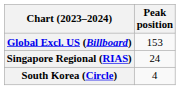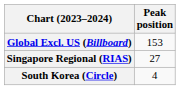 <table class="wikitable sortable plainrowheaders" style="text-align:center;">
 <tr>
 <th>Chart (2023–2024)</th>
 <th>Peak<br>position</th>
 </tr>
 <tr>
 <th scope="row"><a href='#'>Global Excl. US</a> (<em><a href='#'>Billboard</a></em>)</th>
 <td>153</td>
 </tr>
 <tr>
 <th scope="row">Singapore Regional (<a href='#'>RIAS</a>)</th>
-<td>24</td>
+<td>27</td>
 </tr>
 <tr>
 <th scope=row>South Korea (<a href='#'>Circle</a>)</th>
 <td>4</td>
 </tr>
 </table>
